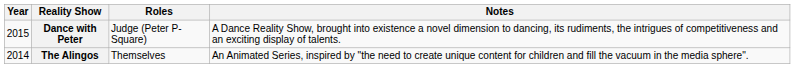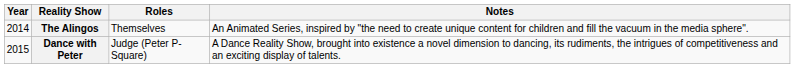 <table class="wikitable">
 <tr>
 <th>Year</th>
 <th>Reality Show</th>
 <th>Roles</th>
 <th>Notes</th>
 </tr>
 <tr>
+<td>2014</td>
+<th>The Alingos</th>
+<td>Themselves</td>
+<td>An Animated Series, inspired by "the need to create unique content for children and fill the vacuum in the media sphere".</td>
+</tr>
+<tr>
 <td>2015</td>
 <th>Dance with Peter</th>
 <td>Judge (Peter P-Square)</td>
 <td>A Dance Reality Show, brought into existence a novel dimension to dancing, its rudiments, the intrigues of competitiveness and an exciting display of talents.<br></td>
 </tr>
-<tr>
-<td>2014</td>
-<th>The Alingos</th>
-<td>Themselves</td>
-<td>An Animated Series, inspired by "the need to create unique content for children and fill the vacuum in the media sphere".</td>
-</tr>
 </table>
